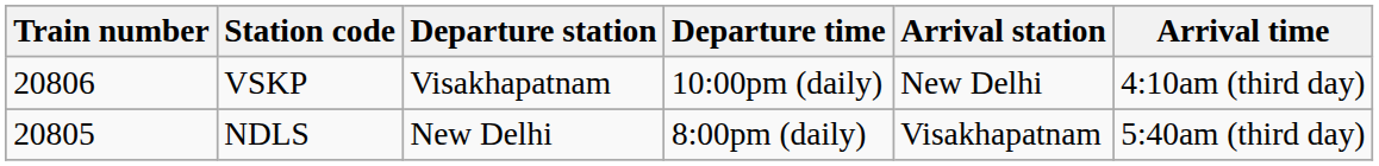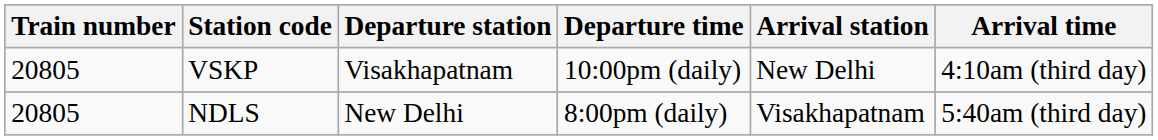 <table class="wikitable">
 <tr>
 <th>Train number</th>
 <th>Station code</th>
 <th>Departure station</th>
 <th>Departure time</th>
 <th>Arrival station</th>
 <th>Arrival time</th>
 </tr>
 <tr>
-<td>20806</td>
+<td>20805</td>
 <td>VSKP</td>
 <td>Visakhapatnam</td>
 <td>10:00pm (daily)</td>
 <td>New Delhi</td>
 <td>4:10am (third day)</td>
 </tr>
 <tr>
 <td>20805</td>
 <td>NDLS</td>
 <td>New Delhi</td>
 <td>8:00pm (daily)</td>
 <td>Visakhapatnam</td>
 <td>5:40am (third day)</td>
 </tr>
 </table>
